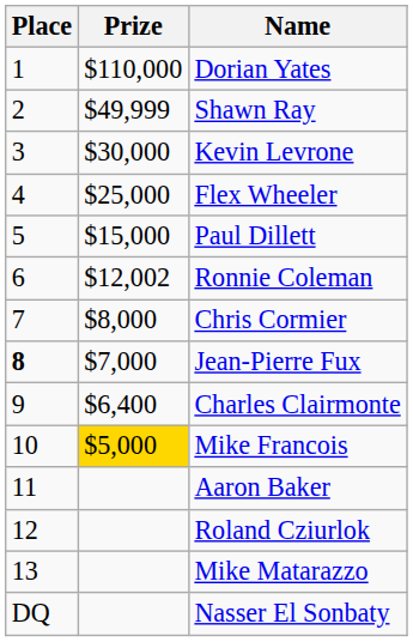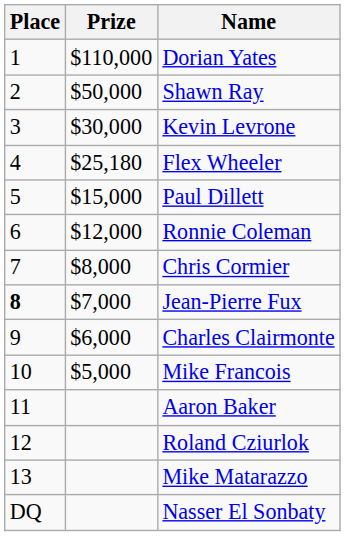 <table class="wikitable">
 <tr>
 <th>Place</th>
 <th>Prize</th>
 <th>Name</th>
 </tr>
 <tr>
 <td>1</td>
 <td>$110,000</td>
 <td> <a href='#'>Dorian Yates</a></td>
 </tr>
 <tr>
 <td>2</td>
-<td>$49,999</td>
+<td>$50,000</td>
 <td> <a href='#'>Shawn Ray</a></td>
 </tr>
 <tr>
 <td>3</td>
 <td>$30,000</td>
 <td> <a href='#'>Kevin Levrone</a></td>
 </tr>
 <tr>
 <td>4</td>
-<td>$25,000</td>
+<td>$25,180</td>
 <td> <a href='#'>Flex Wheeler</a></td>
 </tr>
 <tr>
 <td>5</td>
 <td>$15,000</td>
 <td> <a href='#'>Paul Dillett</a></td>
 </tr>
 <tr>
 <td>6</td>
-<td>$12,002</td>
+<td>$12,000</td>
 <td> <a href='#'>Ronnie Coleman</a></td>
 </tr>
 <tr>
 <td>7</td>
 <td>$8,000</td>
 <td> <a href='#'>Chris Cormier</a></td>
 </tr>
 <tr>
 <td><strong>8</strong></td>
 <td>$7,000</td>
 <td> <a href='#'>Jean-Pierre Fux</a></td>
 </tr>
 <tr>
 <td>9</td>
-<td>$6,400</td>
+<td>$6,000</td>
 <td> <a href='#'>Charles Clairmonte</a></td>
 </tr>
 <tr>
 <td>10</td>
-<td style="background: gold;">$5,000</td>
+<td>$5,000</td>
 <td> <a href='#'>Mike Francois</a></td>
 </tr>
 <tr>
 <td>11</td>
 <td></td>
 <td> <a href='#'>Aaron Baker</a></td>
 </tr>
 <tr>
 <td>12</td>
 <td></td>
 <td> <a href='#'>Roland Cziurlok</a></td>
 </tr>
 <tr>
 <td>13</td>
 <td></td>
 <td> <a href='#'>Mike Matarazzo</a></td>
 </tr>
 <tr>
 <td>DQ</td>
 <td></td>
 <td> <a href='#'>Nasser El Sonbaty</a></td>
 </tr>
 </table>
